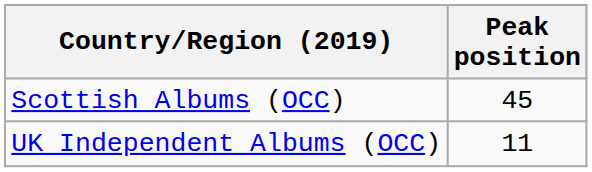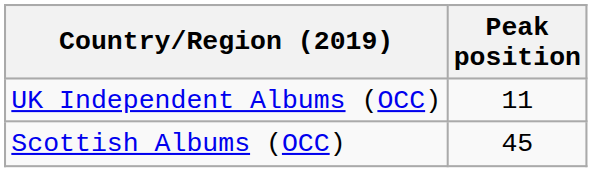 <table class="wikitable sortable" style=margin-bottom:0;>
 <tr>
 <th>Country/Region (2019)</th>
 <th>Peak<br>position</th>
 </tr>
 <tr>
+<td><a href='#'>UK Independent Albums</a> (<a href='#'>OCC</a>)</td>
+<td align="center">11</td>
+</tr>
+<tr>
 <td><a href='#'>Scottish Albums</a> (<a href='#'>OCC</a>)</td>
 <td align="center">45</td>
 </tr>
-<tr>
-<td><a href='#'>UK Independent Albums</a> (<a href='#'>OCC</a>)</td>
-<td align="center">11</td>
-</tr>
 </table>
